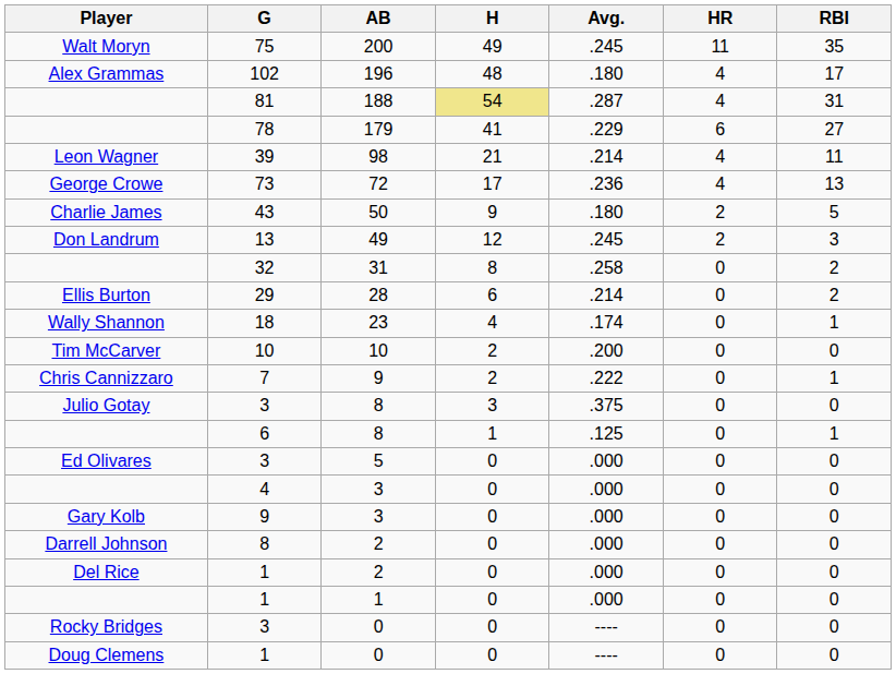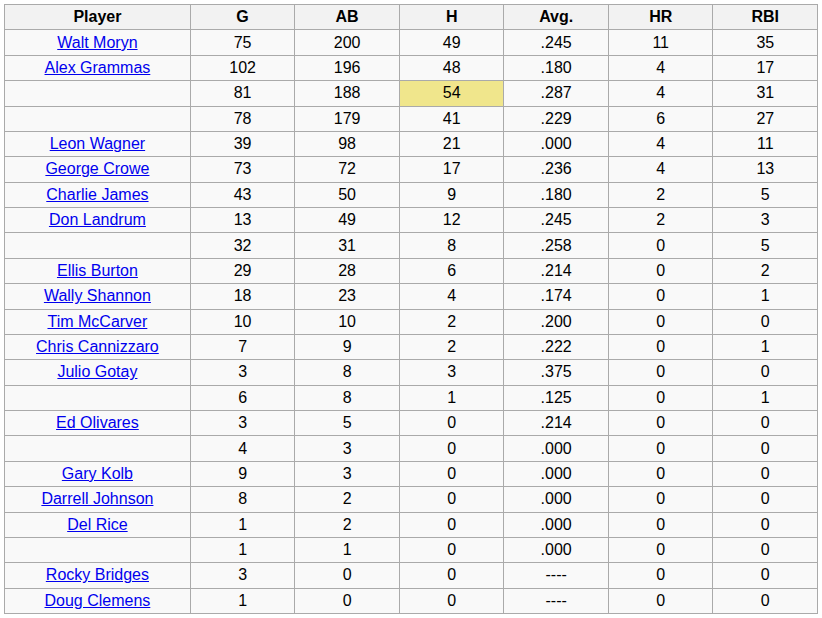 <table class="wikitable sortable">
 <tr>
 <th bgcolor="#DDDDFF" width="16%">Player</th>
 <th bgcolor="#DDDDFF" width="9%">G</th>
 <th bgcolor="#DDDDFF" width="9%">AB</th>
 <th bgcolor="#DDDDFF" width="9%">H</th>
 <th bgcolor="#DDDDFF" width="9%">Avg.</th>
 <th bgcolor="#DDDDFF" width="9%">HR</th>
 <th bgcolor="#DDDDFF" width="9%">RBI</th>
 </tr>
 <tr align="center">
 <td><a href='#'>Walt Moryn</a></td>
 <td>75</td>
 <td>200</td>
 <td>49</td>
 <td>.245</td>
 <td>11</td>
 <td>35</td>
 </tr>
 <tr align="center">
 <td><a href='#'>Alex Grammas</a></td>
 <td>102</td>
 <td>196</td>
 <td>48</td>
 <td>.180</td>
 <td>4</td>
 <td>17</td>
 </tr>
 <tr align="center">
 <td></td>
 <td>81</td>
 <td>188</td>
 <td style="background: khaki;">54</td>
 <td>.287</td>
 <td>4</td>
 <td>31</td>
 </tr>
 <tr align="center">
 <td></td>
 <td>78</td>
 <td>179</td>
 <td>41</td>
 <td>.229</td>
 <td>6</td>
 <td>27</td>
 </tr>
 <tr align="center">
 <td><a href='#'>Leon Wagner</a></td>
 <td>39</td>
 <td>98</td>
 <td>21</td>
-<td>.214</td>
+<td>.000</td>
 <td>4</td>
 <td>11</td>
 </tr>
 <tr align="center">
 <td><a href='#'>George Crowe</a></td>
 <td>73</td>
 <td>72</td>
 <td>17</td>
 <td>.236</td>
 <td>4</td>
 <td>13</td>
 </tr>
 <tr align="center">
 <td><a href='#'>Charlie James</a></td>
 <td>43</td>
 <td>50</td>
 <td>9</td>
 <td>.180</td>
 <td>2</td>
 <td>5</td>
 </tr>
 <tr align="center">
 <td><a href='#'>Don Landrum</a></td>
 <td>13</td>
 <td>49</td>
 <td>12</td>
 <td>.245</td>
 <td>2</td>
 <td>3</td>
 </tr>
 <tr align="center">
 <td></td>
 <td>32</td>
 <td>31</td>
 <td>8</td>
 <td>.258</td>
 <td>0</td>
-<td>2</td>
+<td>5</td>
 </tr>
 <tr align="center">
 <td><a href='#'>Ellis Burton</a></td>
 <td>29</td>
 <td>28</td>
 <td>6</td>
 <td>.214</td>
 <td>0</td>
 <td>2</td>
 </tr>
 <tr align="center">
 <td><a href='#'>Wally Shannon</a></td>
 <td>18</td>
 <td>23</td>
 <td>4</td>
 <td>.174</td>
 <td>0</td>
 <td>1</td>
 </tr>
 <tr align="center">
 <td><a href='#'>Tim McCarver</a></td>
 <td>10</td>
 <td>10</td>
 <td>2</td>
 <td>.200</td>
 <td>0</td>
 <td>0</td>
 </tr>
 <tr align="center">
 <td><a href='#'>Chris Cannizzaro</a></td>
 <td>7</td>
 <td>9</td>
 <td>2</td>
 <td>.222</td>
 <td>0</td>
 <td>1</td>
 </tr>
 <tr align="center">
 <td><a href='#'>Julio Gotay</a></td>
 <td>3</td>
 <td>8</td>
 <td>3</td>
 <td>.375</td>
 <td>0</td>
 <td>0</td>
 </tr>
 <tr align="center">
 <td></td>
 <td>6</td>
 <td>8</td>
 <td>1</td>
 <td>.125</td>
 <td>0</td>
 <td>1</td>
 </tr>
 <tr align="center">
 <td><a href='#'>Ed Olivares</a></td>
 <td>3</td>
 <td>5</td>
 <td>0</td>
-<td>.000</td>
+<td>.214</td>
 <td>0</td>
 <td>0</td>
 </tr>
 <tr align="center">
 <td></td>
 <td>4</td>
 <td>3</td>
 <td>0</td>
 <td>.000</td>
 <td>0</td>
 <td>0</td>
 </tr>
 <tr align="center">
 <td><a href='#'>Gary Kolb</a></td>
 <td>9</td>
 <td>3</td>
 <td>0</td>
 <td>.000</td>
 <td>0</td>
 <td>0</td>
 </tr>
 <tr align="center">
 <td><a href='#'>Darrell Johnson</a></td>
 <td>8</td>
 <td>2</td>
 <td>0</td>
 <td>.000</td>
 <td>0</td>
 <td>0</td>
 </tr>
 <tr align="center">
 <td><a href='#'>Del Rice</a></td>
 <td>1</td>
 <td>2</td>
 <td>0</td>
 <td>.000</td>
 <td>0</td>
 <td>0</td>
 </tr>
 <tr align="center">
 <td></td>
 <td>1</td>
 <td>1</td>
 <td>0</td>
 <td>.000</td>
 <td>0</td>
 <td>0</td>
 </tr>
 <tr align="center">
 <td><a href='#'>Rocky Bridges</a></td>
 <td>3</td>
 <td>0</td>
 <td>0</td>
 <td>----</td>
 <td>0</td>
 <td>0</td>
 </tr>
 <tr align="center">
 <td><a href='#'>Doug Clemens</a></td>
 <td>1</td>
 <td>0</td>
 <td>0</td>
 <td>----</td>
 <td>0</td>
 <td>0</td>
 </tr>
 </table>
